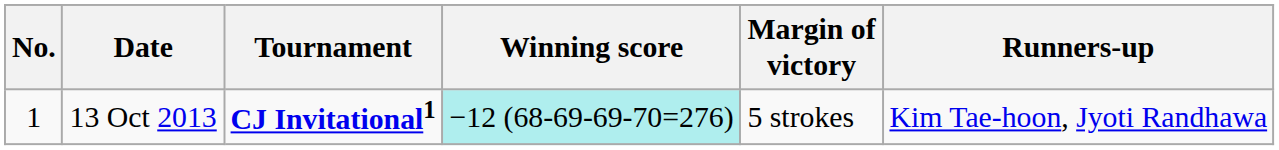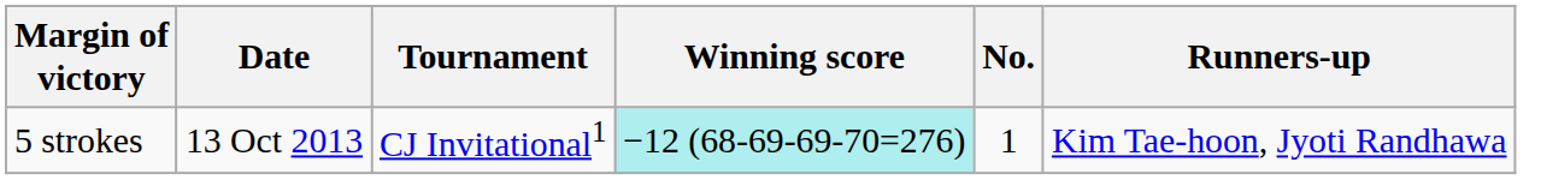 <table class="wikitable" style="font-size:95%;">
 <tr>
-<th>No.</th>
+<th>Margin of<br>victory</th>
 <th>Date</th>
 <th>Tournament</th>
 <th>Winning score</th>
-<th>Margin of<br>victory</th>
+<th>No.</th>
 <th>Runners-up</th>
 </tr>
 <tr>
+<td>5 strokes</td>
+<td align=right>13 Oct <a href='#'>2013</a></td>
+<td><a href='#'>CJ Invitational</a><sup>1</sup></td>
+<td style="background: paleturquoise;">−12 (68-69-69-70=276)</td>
 <td align=center>1</td>
-<td align=right>13 Oct <a href='#'>2013</a></td>
-<td><strong><a href='#'>CJ Invitational</a><sup>1</sup></strong></td>
-<td style="background: paleturquoise;">−12 (68-69-69-70=276)</td>
-<td>5 strokes</td>
 <td> <a href='#'>Kim Tae-hoon</a>,  <a href='#'>Jyoti Randhawa</a></td>
 </tr>
 </table>
